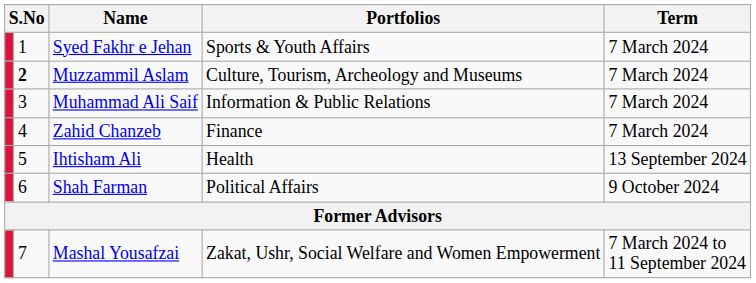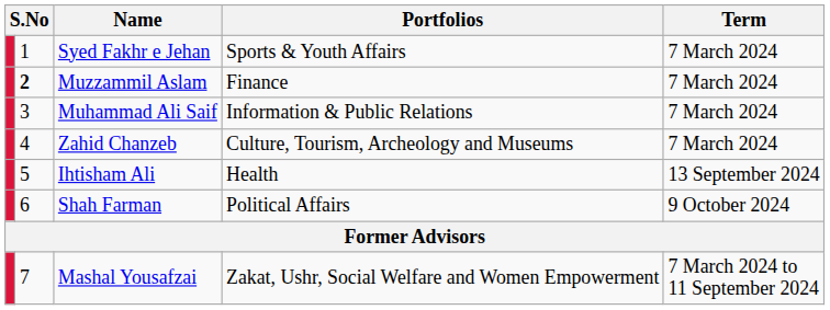 <table class="wikitable">
 <tr>
 <th colspan=2>S.No</th>
 <th>Name</th>
 <th>Portfolios</th>
 <th>Term</th>
 </tr>
 <tr>
 <td style="width:1px;; background:#DC143C;"></td>
 <td>1</td>
 <td><a href='#'>Syed Fakhr e Jehan</a></td>
 <td>Sports & Youth Affairs</td>
 <td>7 March 2024</td>
 </tr>
 <tr>
 <td style="width:1px;; background:#DC143C;"></td>
 <td><strong>2</strong></td>
 <td><a href='#'>Muzzammil Aslam</a></td>
-<td>Culture, Tourism, Archeology and Museums</td>
+<td>Finance</td>
 <td>7 March 2024</td>
 </tr>
 <tr>
 <td style="width:1px;; background:#DC143C;"></td>
 <td>3</td>
 <td><a href='#'>Muhammad Ali Saif</a></td>
 <td>Information & Public Relations</td>
 <td>7 March 2024</td>
 </tr>
 <tr>
 <td style="width:1px;; background:#DC143C;"></td>
 <td>4</td>
 <td><a href='#'>Zahid Chanzeb</a></td>
-<td>Finance</td>
+<td>Culture, Tourism, Archeology and Museums</td>
 <td>7 March 2024</td>
 </tr>
 <tr>
 <td style="width:1px;; background:#DC143C;"></td>
 <td>5</td>
 <td><a href='#'>Ihtisham Ali</a></td>
 <td>Health</td>
 <td>13 September 2024</td>
 </tr>
 <tr>
 <td style="width:1px;; background:#DC143C;"></td>
 <td>6</td>
 <td><a href='#'>Shah Farman</a></td>
 <td>Political Affairs</td>
 <td>9 October 2024</td>
 </tr>
 <tr>
 <th colspan="5">Former Advisors</th>
 </tr>
 <tr>
 <td style="width:1px;; background:#DC143C;"></td>
 <td>7</td>
 <td><a href='#'>Mashal Yousafzai</a></td>
 <td>Zakat, Ushr, Social Welfare and Women Empowerment</td>
 <td>7 March 2024 to<br>11 September 2024</td>
 </tr>
 </table>
